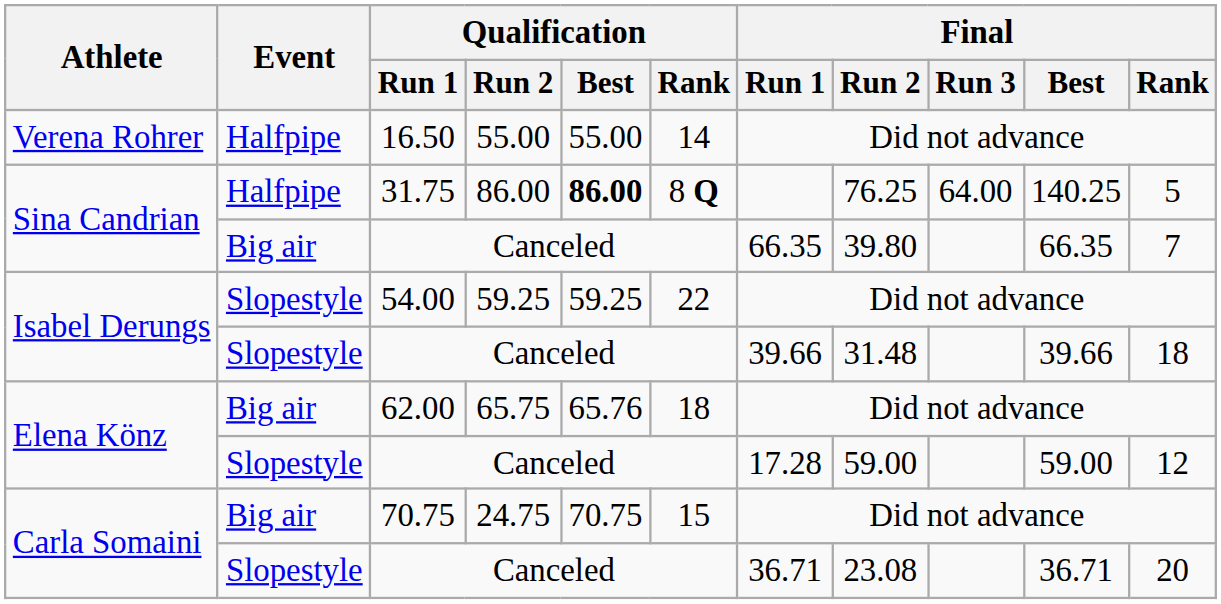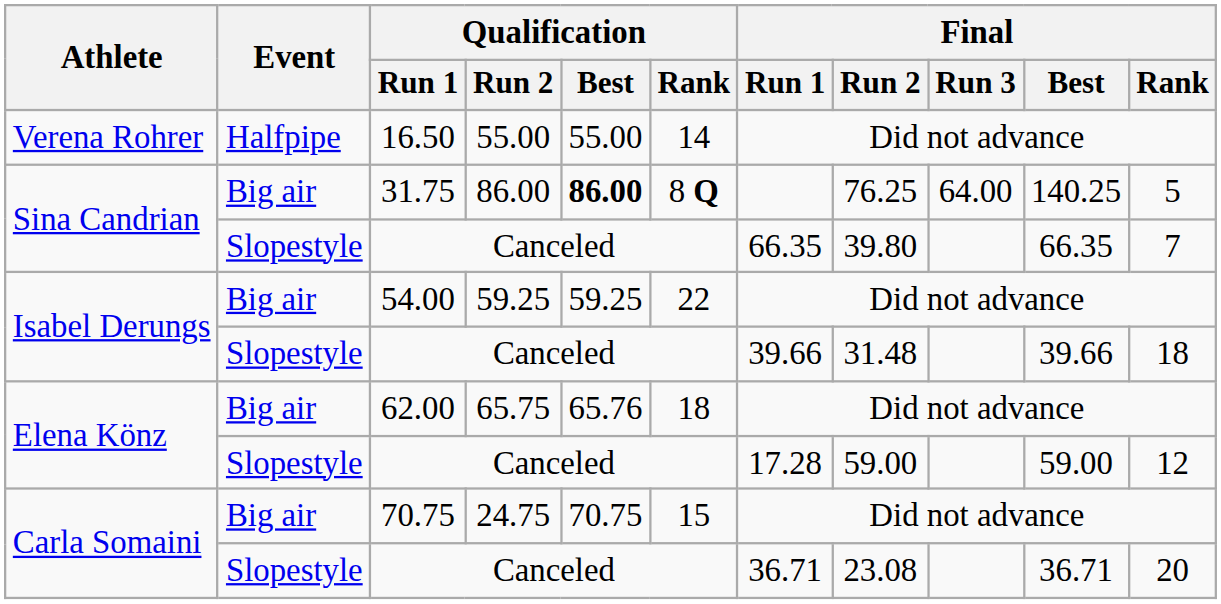 <table class="wikitable" style="font-size:90%">
 <tr>
 <th rowspan="2">Athlete</th>
 <th rowspan="2">Event</th>
 <th colspan="4">Qualification</th>
 <th colspan="5">Final</th>
 </tr>
 <tr style="font-size:95%">
 <th>Run 1</th>
 <th>Run 2</th>
 <th>Best</th>
 <th>Rank</th>
 <th>Run 1</th>
 <th>Run 2</th>
 <th>Run 3</th>
 <th>Best</th>
 <th>Rank</th>
 </tr>
 <tr align=center>
 <td align=left><a href='#'>Verena Rohrer</a></td>
 <td align=left><a href='#'>Halfpipe</a></td>
 <td>16.50</td>
 <td>55.00</td>
 <td>55.00</td>
 <td>14</td>
 <td colspan=5>Did not advance</td>
 </tr>
 <tr align=center>
 <td align=left rowspan=2><a href='#'>Sina Candrian</a></td>
-<td align=left><a href='#'>Halfpipe</a></td>
+<td align=left><a href='#'>Big air</a></td>
 <td>31.75</td>
 <td>86.00</td>
 <td><strong>86.00</strong></td>
 <td>8 <strong>Q</strong></td>
 <td></td>
 <td>76.25</td>
 <td>64.00</td>
 <td>140.25</td>
 <td>5</td>
 </tr>
 <tr align=center>
-<td align=left><a href='#'>Big air</a></td>
+<td align=left><a href='#'>Slopestyle</a></td>
 <td colspan=4>Canceled</td>
 <td>66.35</td>
 <td>39.80</td>
 <td></td>
 <td>66.35</td>
 <td>7</td>
 </tr>
 <tr align=center>
 <td align=left rowspan=2><a href='#'>Isabel Derungs</a></td>
-<td align=left><a href='#'>Slopestyle</a></td>
+<td align=left><a href='#'>Big air</a></td>
 <td>54.00</td>
 <td>59.25</td>
 <td>59.25</td>
 <td>22</td>
 <td colspan=5>Did not advance</td>
 </tr>
 <tr align=center>
 <td align=left><a href='#'>Slopestyle</a></td>
 <td colspan=4>Canceled</td>
 <td>39.66</td>
 <td>31.48</td>
 <td></td>
 <td>39.66</td>
 <td>18</td>
 </tr>
 <tr align=center>
 <td align=left rowspan=2><a href='#'>Elena Könz</a></td>
 <td align=left><a href='#'>Big air</a></td>
 <td>62.00</td>
 <td>65.75</td>
 <td>65.76</td>
 <td>18</td>
 <td colspan=5>Did not advance</td>
 </tr>
 <tr align=center>
 <td align=left><a href='#'>Slopestyle</a></td>
 <td colspan=4>Canceled</td>
 <td>17.28</td>
 <td>59.00</td>
 <td></td>
 <td>59.00</td>
 <td>12</td>
 </tr>
 <tr align=center>
 <td align=left rowspan=2><a href='#'>Carla Somaini</a></td>
 <td align=left><a href='#'>Big air</a></td>
 <td>70.75</td>
 <td>24.75</td>
 <td>70.75</td>
 <td>15</td>
 <td colspan=5>Did not advance</td>
 </tr>
 <tr align=center>
 <td align=left><a href='#'>Slopestyle</a></td>
 <td colspan=4>Canceled</td>
 <td>36.71</td>
 <td>23.08</td>
 <td></td>
 <td>36.71</td>
 <td>20</td>
 </tr>
 </table>
